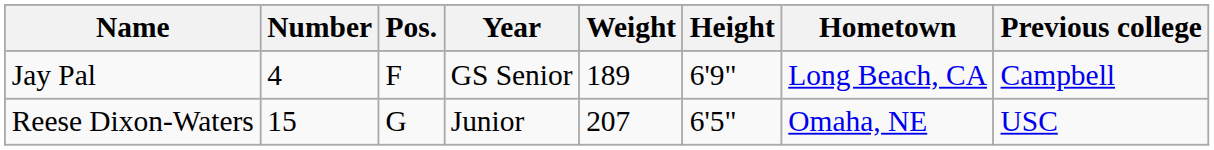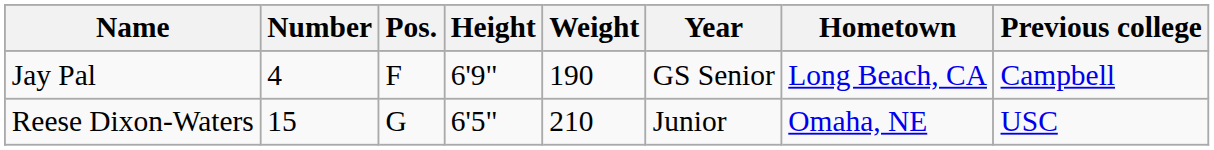 <table class="wikitable sortable" border="1">
 <tr>
 <th>Name</th>
 <th>Number</th>
 <th>Pos.</th>
+<th>Height</th>
+<th>Weight</th>
 <th>Year</th>
-<th>Weight</th>
-<th>Height</th>
 <th>Hometown</th>
 <th class="unsortable">Previous college</th>
 </tr>
 <tr>
 <td>Jay Pal</td>
 <td>4</td>
 <td>F</td>
+<td>6'9"</td>
+<td>190</td>
 <td>GS Senior</td>
-<td>189</td>
-<td>6'9"</td>
 <td><a href='#'>Long Beach, CA</a></td>
 <td><a href='#'>Campbell</a></td>
 </tr>
 <tr>
 <td>Reese Dixon-Waters</td>
 <td>15</td>
 <td>G</td>
+<td>6'5"</td>
+<td>210</td>
 <td>Junior</td>
-<td>207</td>
-<td>6'5"</td>
 <td><a href='#'>Omaha, NE</a></td>
 <td><a href='#'>USC</a></td>
 </tr>
 </table>
